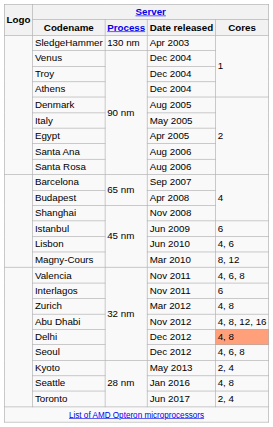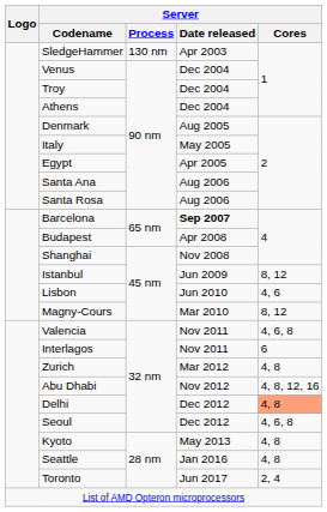 <table class="wikitable" style="margin:auto;">
 <tr>
 <th rowspan="2">Logo</th>
 <th colspan="4"><a href='#'>Server</a></th>
 </tr>
 <tr>
 <th>Codename</th>
 <th><a href='#'>Process</a></th>
 <th>Date released</th>
 <th>Cores</th>
 </tr>
 <tr>
 <td rowspan="9"></td>
 <td>SledgeHammer</td>
 <td>130 nm</td>
 <td>Apr 2003</td>
 <td rowspan="4">1</td>
 </tr>
 <tr>
 <td>Venus</td>
 <td rowspan="8">90 nm</td>
 <td>Dec 2004</td>
 </tr>
 <tr>
 <td>Troy</td>
 <td>Dec 2004</td>
 </tr>
 <tr>
 <td>Athens</td>
 <td>Dec 2004</td>
 </tr>
 <tr>
 <td>Denmark</td>
 <td>Aug 2005</td>
 <td rowspan="5">2</td>
 </tr>
 <tr>
 <td>Italy</td>
 <td>May 2005</td>
 </tr>
 <tr>
 <td>Egypt</td>
 <td>Apr 2005</td>
 </tr>
 <tr>
 <td>Santa Ana</td>
 <td>Aug 2006</td>
 </tr>
 <tr>
 <td>Santa Rosa</td>
 <td>Aug 2006</td>
 </tr>
 <tr>
 <td rowspan="6"></td>
 <td>Barcelona</td>
 <td rowspan="2">65 nm</td>
-<td>Sep 2007</td>
+<td><strong>Sep 2007</strong></td>
 <td rowspan="3">4</td>
 </tr>
 <tr>
 <td>Budapest</td>
 <td>Apr 2008</td>
 </tr>
 <tr>
 <td>Shanghai</td>
 <td rowspan="4">45 nm</td>
 <td>Nov 2008</td>
 </tr>
 <tr>
 <td>Istanbul</td>
 <td>Jun 2009</td>
-<td>6</td>
+<td>8, 12</td>
 </tr>
 <tr>
 <td>Lisbon</td>
 <td>Jun 2010</td>
 <td>4, 6</td>
 </tr>
 <tr>
 <td>Magny-Cours</td>
 <td>Mar 2010</td>
 <td>8, 12</td>
 </tr>
 <tr>
 <td rowspan="9"></td>
 <td>Valencia</td>
 <td rowspan="6">32 nm</td>
 <td>Nov 2011</td>
 <td>4, 6, 8</td>
 </tr>
 <tr>
 <td>Interlagos</td>
 <td>Nov 2011</td>
 <td>6</td>
 </tr>
 <tr>
 <td>Zurich</td>
 <td>Mar 2012</td>
 <td>4, 8</td>
 </tr>
 <tr>
 <td>Abu Dhabi</td>
 <td>Nov 2012</td>
 <td>4, 8, 12, 16</td>
 </tr>
 <tr>
 <td>Delhi</td>
 <td>Dec 2012</td>
 <td style="background: lightsalmon;">4, 8</td>
 </tr>
 <tr>
 <td>Seoul</td>
 <td>Dec 2012</td>
 <td>4, 6, 8</td>
 </tr>
 <tr>
 <td>Kyoto</td>
 <td rowspan="3">28 nm</td>
 <td>May 2013</td>
-<td>2, 4</td>
+<td>4, 8</td>
 </tr>
 <tr>
 <td>Seattle</td>
 <td>Jan 2016</td>
 <td>4, 8</td>
 </tr>
 <tr>
 <td>Toronto</td>
 <td>Jun 2017</td>
 <td>2, 4</td>
 </tr>
 <tr>
 <td colspan="5" align="center" style="bold"><small><a href='#'>List of AMD Opteron microprocessors</a></small></td>
 </tr>
 </table>
